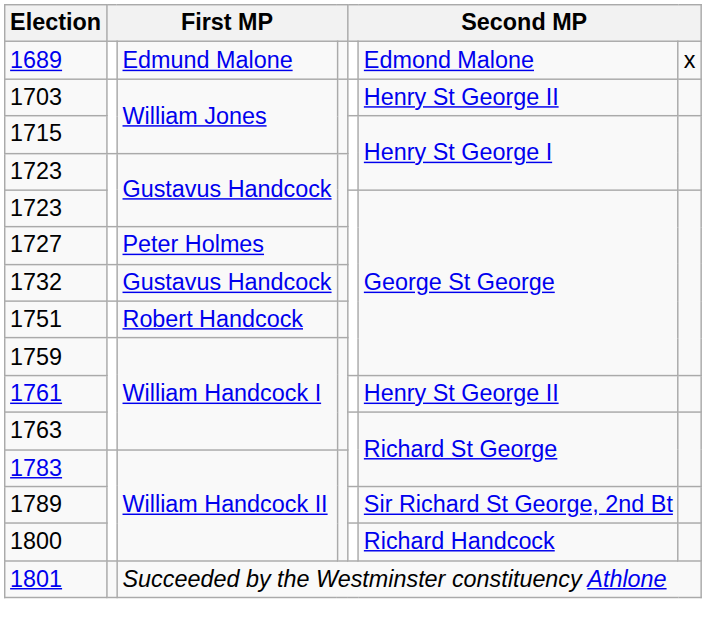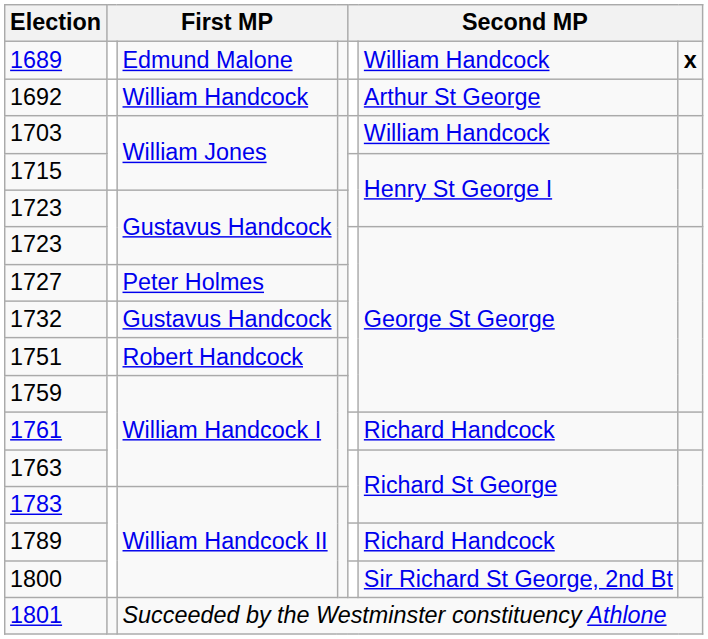 <table class="wikitable">
 <tr>
 <th>Election</th>
 <th colspan=3>First MP</th>
 <th colspan=3>Second MP</th>
 </tr>
 <tr>
 <td><a href='#'>1689</a></td>
 <td style="background-color: white"></td>
 <td><a href='#'>Edmund Malone</a></td>
 <td></td>
 <td style="background-color: white"></td>
-<td><a href='#'>Edmond Malone</a></td>
-<td>x</td>
+<td><a href='#'>William Handcock</a></td>
+<td><strong>x</strong></td>
+</tr>
+<tr>
+<td>1692</td>
+<td style="background-color: white"></td>
+<td><a href='#'>William Handcock</a></td>
+<td></td>
+<td style="background-color: white"></td>
+<td><a href='#'>Arthur St George</a></td>
+<td></td>
 </tr>
 <tr>
 <td>1703</td>
 <td rowspan="2" style="background-color: white"></td>
 <td rowspan="2"><a href='#'>William Jones</a></td>
 <td rowspan="2"></td>
 <td style="background-color: white"></td>
-<td><a href='#'>Henry St George II</a></td>
+<td><a href='#'>William Handcock</a></td>
 <td></td>
 </tr>
 <tr>
 <td>1715</td>
 <td rowspan="2" style="background-color: white"></td>
 <td rowspan="2"><a href='#'>Henry St George I</a></td>
 <td rowspan="2"></td>
 </tr>
 <tr>
 <td>1723</td>
 <td rowspan="2" style="background-color: white"></td>
 <td rowspan="2"><a href='#'>Gustavus Handcock</a></td>
 <td rowspan="2"></td>
 </tr>
 <tr>
 <td>1723</td>
 <td rowspan="5" style="background-color: white"></td>
 <td rowspan="5"><a href='#'>George St George</a></td>
 <td rowspan="5"></td>
 </tr>
 <tr 1>
 <td>1727</td>
 <td style="background-color: white"></td>
 <td><a href='#'>Peter Holmes</a></td>
 <td></td>
 </tr>
 <tr>
 <td>1732</td>
 <td style="background-color: white"></td>
 <td><a href='#'>Gustavus Handcock</a></td>
 <td></td>
 </tr>
 <tr>
 <td>1751</td>
 <td style="background-color: white"></td>
 <td><a href='#'>Robert Handcock</a></td>
 <td></td>
 </tr>
 <tr>
 <td>1759</td>
 <td rowspan="3" style="background-color: white"></td>
 <td rowspan="3"><a href='#'>William Handcock I</a></td>
 <td rowspan="3"></td>
 </tr>
 <tr>
 <td><a href='#'>1761</a></td>
 <td style="background-color: white"></td>
-<td><a href='#'>Henry St George II</a></td>
+<td><a href='#'>Richard Handcock</a></td>
 <td></td>
 </tr>
 <tr>
 <td>1763</td>
 <td rowspan="2" style="background-color: white"></td>
 <td rowspan="2"><a href='#'>Richard St George</a></td>
 <td rowspan="2"></td>
 </tr>
 <tr>
 <td><a href='#'>1783</a></td>
 <td rowspan="3" style="background-color: white"></td>
 <td rowspan="3"><a href='#'>William Handcock II</a></td>
 <td rowspan="3"></td>
 </tr>
 <tr>
 <td>1789</td>
 <td style="background-color: white"></td>
-<td><a href='#'>Sir Richard St George, 2nd Bt</a></td>
+<td><a href='#'>Richard Handcock</a></td>
 <td></td>
 </tr>
 <tr>
 <td>1800</td>
 <td style="background-color: white"></td>
-<td><a href='#'>Richard Handcock</a></td>
+<td><a href='#'>Sir Richard St George, 2nd Bt</a></td>
 <td></td>
 </tr>
 <tr>
 <td><a href='#'>1801</a></td>
 <td></td>
 <td colspan="5"><em>Succeeded by the Westminster constituency <a href='#'>Athlone</a></em></td>
 </tr>
 </table>
